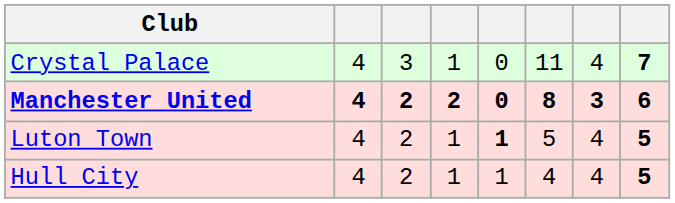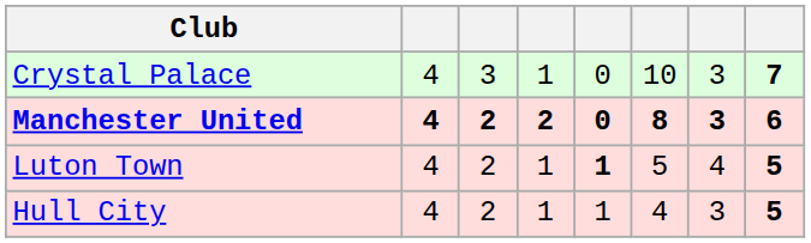 <table class="wikitable" style="text-align: center;">
 <tr>
 <th width="175">Club</th>
 <th width="20"></th>
 <th width="20"></th>
 <th width="20"></th>
 <th width="20"></th>
 <th width="20"></th>
 <th width="20"></th>
 <th width="20"></th>
 </tr>
 <tr bgcolor="#ddffdd">
 <td align="left"><a href='#'>Crystal Palace</a></td>
 <td>4</td>
 <td>3</td>
 <td>1</td>
 <td>0</td>
-<td>11</td>
-<td>4</td>
+<td>10</td>
+<td>3</td>
 <td><strong>7</strong></td>
 </tr>
 <tr bgcolor="#ffdddd">
 <td align="left"><strong><a href='#'>Manchester United</a></strong></td>
 <td><strong>4</strong></td>
 <td><strong>2</strong></td>
 <td><strong>2</strong></td>
 <td><strong>0</strong></td>
 <td><strong>8</strong></td>
 <td><strong>3</strong></td>
 <td><strong>6</strong></td>
 </tr>
 <tr bgcolor="#ffdddd">
 <td align="left"><a href='#'>Luton Town</a></td>
 <td>4</td>
 <td>2</td>
 <td>1</td>
 <td><strong>1</strong></td>
 <td>5</td>
 <td>4</td>
 <td><strong>5</strong></td>
 </tr>
 <tr bgcolor="#ffdddd">
 <td align="left"><a href='#'>Hull City</a></td>
 <td>4</td>
 <td>2</td>
 <td>1</td>
 <td>1</td>
 <td>4</td>
-<td>4</td>
+<td>3</td>
 <td><strong>5</strong></td>
 </tr>
 </table>
